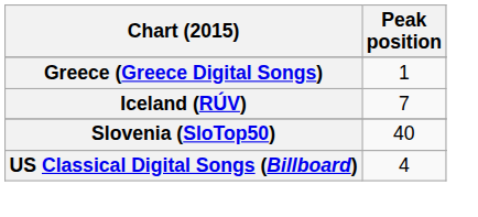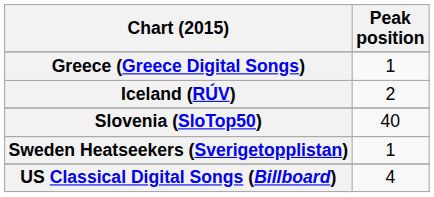 <table class="wikitable sortable plainrowheaders" style="text-align:center">
 <tr>
 <th>Chart (2015)</th>
 <th>Peak<br>position</th>
 </tr>
 <tr>
 </tr>
 <tr>
 </tr>
 <tr>
 </tr>
 <tr>
 </tr>
 <tr>
 </tr>
 <tr>
 </tr>
 <tr>
 <th scope="row">Greece (<a href='#'>Greece Digital Songs</a>)</th>
 <td>1</td>
 </tr>
 <tr>
 <th scope="row">Iceland (<a href='#'>RÚV</a>)</th>
-<td>7</td>
+<td>2</td>
 </tr>
 <tr>
 </tr>
 <tr>
 <th scope="row">Slovenia (<a href='#'>SloTop50</a>)</th>
 <td align=center>40</td>
 </tr>
 <tr>
 </tr>
 <tr>
+<th scope="row">Sweden Heatseekers (<a href='#'>Sverigetopplistan</a>)</th>
+<td>1</td>
+</tr>
+<tr>
 </tr>
 <tr>
 <th scope="row">US <a href='#'>Classical Digital Songs</a> (<em><a href='#'>Billboard</a></em>)</th>
 <td>4</td>
 </tr>
 </table>
